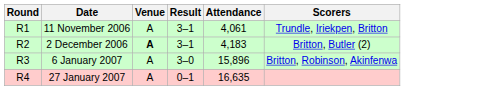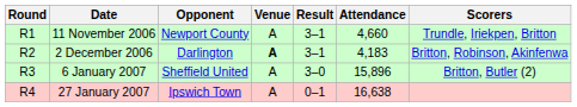 <table class= "wikitable " style="font-size:100%; text-align:center">
 <tr>
 <th>Round</th>
 <th>Date</th>
+<th>Opponent</th>
 <th>Venue</th>
 <th>Result</th>
 <th>Attendance</th>
 <th>Scorers</th>
 </tr>
 <tr style="background: #CCFFCC;">
 <td>R1</td>
 <td>11 November 2006</td>
+<td><a href='#'>Newport County</a></td>
 <td>A</td>
 <td>3–1</td>
-<td>4,061</td>
+<td>4,660</td>
 <td><a href='#'>Trundle</a>, <a href='#'>Iriekpen</a>, <a href='#'>Britton</a></td>
 </tr>
 <tr style="background: #CCFFCC;">
 <td>R2</td>
 <td>2 December 2006</td>
+<td><a href='#'>Darlington</a></td>
 <td><strong>A</strong></td>
 <td>3–1</td>
 <td>4,183</td>
-<td><a href='#'>Britton</a>, <a href='#'>Butler</a> (2)</td>
+<td><a href='#'>Britton</a>, <a href='#'>Robinson</a>, <a href='#'>Akinfenwa</a></td>
 </tr>
 <tr style="background: #CCFFCC;">
 <td>R3</td>
 <td>6 January 2007</td>
+<td><a href='#'>Sheffield United</a></td>
 <td>A</td>
 <td>3–0</td>
 <td>15,896</td>
-<td><a href='#'>Britton</a>, <a href='#'>Robinson</a>, <a href='#'>Akinfenwa</a></td>
+<td><a href='#'>Britton</a>, <a href='#'>Butler</a> (2)</td>
 </tr>
 <tr style="background: #FFCCCC;">
 <td>R4</td>
 <td>27 January 2007</td>
+<td><a href='#'>Ipswich Town</a></td>
 <td>A</td>
 <td>0–1</td>
-<td>16,635</td>
+<td>16,638</td>
 <td></td>
 </tr>
 </table>
